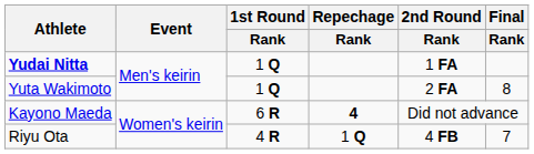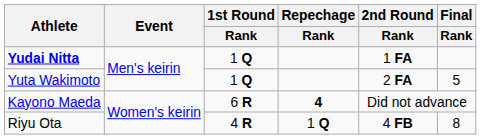 <table class=wikitable style=font-size:90%;text-align:center>
 <tr>
 <th rowspan=2>Athlete</th>
 <th rowspan=2>Event</th>
 <th>1st Round</th>
 <th>Repechage</th>
 <th>2nd Round</th>
 <th>Final</th>
 </tr>
 <tr style="font-size:95%">
 <th>Rank</th>
 <th>Rank</th>
 <th>Rank</th>
 <th>Rank</th>
 </tr>
 <tr>
 <td style="text-align:left"><strong><a href='#'>Yudai Nitta</a></strong></td>
 <td style="text-align:left" rowspan=2><a href='#'>Men's keirin</a></td>
 <td>1 <strong>Q</strong></td>
 <td></td>
 <td>1 <strong>FA</strong></td>
 <td></td>
 </tr>
 <tr>
 <td style="text-align:left"><a href='#'>Yuta Wakimoto</a></td>
 <td>1 <strong>Q</strong></td>
 <td></td>
 <td>2 <strong>FA</strong></td>
-<td>8</td>
+<td>5</td>
 </tr>
 <tr>
 <td style="text-align:left"><a href='#'>Kayono Maeda</a></td>
 <td style="text-align:left" rowspan=2><a href='#'>Women's keirin</a></td>
 <td>6 <strong>R</strong></td>
 <td><strong>4</strong></td>
 <td colspan=2>Did not advance</td>
 </tr>
 <tr>
 <td style="text-align:left">Riyu Ota</td>
 <td>4 <strong>R</strong></td>
 <td>1 <strong>Q</strong></td>
 <td>4 <strong>FB</strong></td>
-<td>7</td>
+<td>8</td>
 </tr>
 </table>
